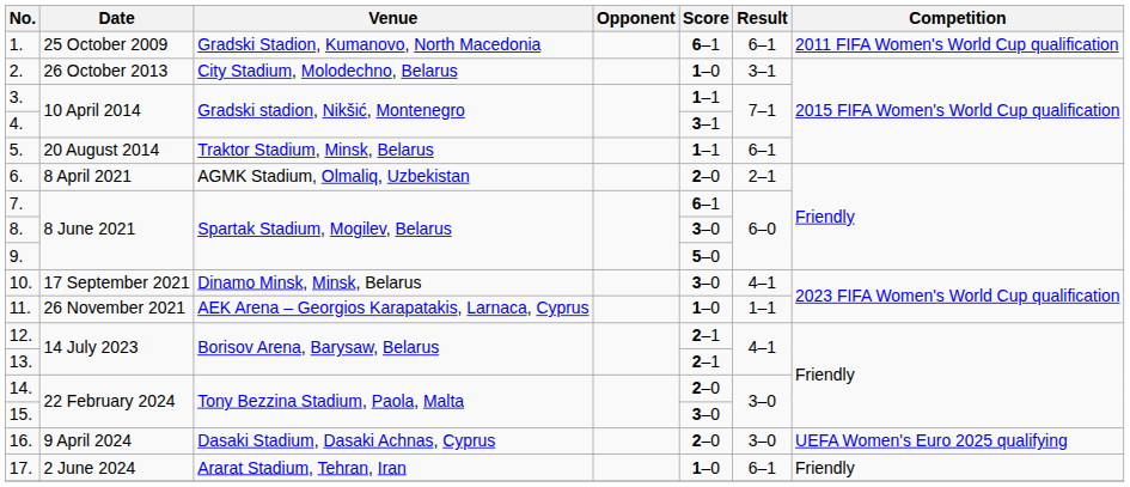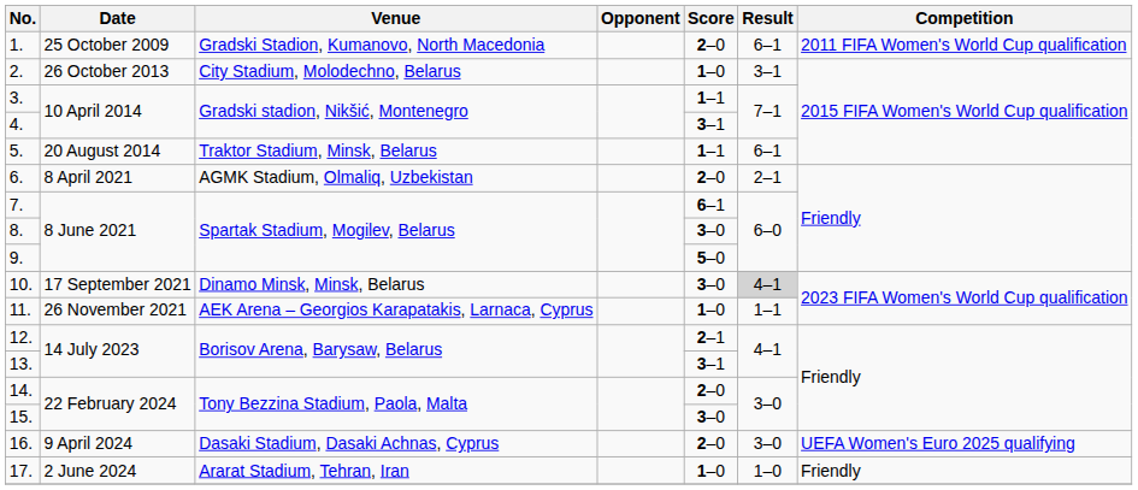 <table class="wikitable">
 <tr>
 <th>No.</th>
 <th>Date</th>
 <th>Venue</th>
 <th>Opponent</th>
 <th>Score</th>
 <th>Result</th>
 <th>Competition</th>
 </tr>
 <tr>
 <td>1.</td>
 <td>25 October 2009</td>
 <td><a href='#'>Gradski Stadion</a>, <a href='#'>Kumanovo</a>, <a href='#'>North Macedonia</a></td>
 <td></td>
-<td align=center><strong>6</strong>–1</td>
+<td align=center><strong>2</strong>–0</td>
 <td align=center>6–1</td>
 <td><a href='#'>2011 FIFA Women's World Cup qualification</a></td>
 </tr>
 <tr>
 <td>2.</td>
 <td>26 October 2013</td>
 <td><a href='#'>City Stadium</a>, <a href='#'>Molodechno</a>, <a href='#'>Belarus</a></td>
 <td></td>
 <td align=center><strong>1</strong>–0</td>
 <td align=center>3–1</td>
 <td rowspan=4><a href='#'>2015 FIFA Women's World Cup qualification</a></td>
 </tr>
 <tr>
 <td>3.</td>
 <td rowspan=2>10 April 2014</td>
 <td rowspan=2><a href='#'>Gradski stadion</a>, <a href='#'>Nikšić</a>, <a href='#'>Montenegro</a></td>
 <td rowspan=2></td>
 <td align=center><strong>1</strong>–1</td>
 <td rowspan=2 align=center>7–1</td>
 </tr>
 <tr>
 <td>4.</td>
 <td align=center><strong>3</strong>–1</td>
 </tr>
 <tr>
 <td>5.</td>
 <td>20 August 2014</td>
 <td><a href='#'>Traktor Stadium</a>, <a href='#'>Minsk</a>, <a href='#'>Belarus</a></td>
 <td></td>
 <td align=center><strong>1</strong>–1</td>
 <td align=center>6–1</td>
 </tr>
 <tr>
 <td>6.</td>
 <td>8 April 2021</td>
 <td>AGMK Stadium, <a href='#'>Olmaliq</a>, <a href='#'>Uzbekistan</a></td>
 <td></td>
 <td align=center><strong>2</strong>–0</td>
 <td align=center>2–1</td>
 <td rowspan=4><a href='#'>Friendly</a></td>
 </tr>
 <tr>
 <td>7.</td>
 <td rowspan=3>8 June 2021</td>
 <td rowspan=3><a href='#'>Spartak Stadium</a>, <a href='#'>Mogilev</a>, <a href='#'>Belarus</a></td>
 <td rowspan=3></td>
 <td align=center><strong>6</strong>–1</td>
 <td rowspan=3 align=center>6–0</td>
 </tr>
 <tr>
 <td>8.</td>
 <td align=center><strong>3</strong>–0</td>
 </tr>
 <tr>
 <td>9.</td>
 <td align=center><strong>5</strong>–0</td>
 </tr>
 <tr>
 <td>10.</td>
 <td>17 September 2021</td>
 <td><a href='#'>Dinamo Minsk</a>, <a href='#'>Minsk</a>, Belarus</td>
 <td></td>
 <td align=center><strong>3</strong>–0</td>
-<td align=center>4–1</td>
+<td align=center style="background: lightgrey;">4–1</td>
 <td rowspan="2"><a href='#'>2023 FIFA Women's World Cup qualification</a></td>
 </tr>
 <tr>
 <td>11.</td>
 <td>26 November 2021</td>
 <td><a href='#'>AEK Arena – Georgios Karapatakis</a>, <a href='#'>Larnaca</a>, <a href='#'>Cyprus</a></td>
 <td></td>
 <td align=center><strong>1</strong>–0</td>
 <td align=center>1–1</td>
 </tr>
 <tr>
 <td>12.</td>
 <td rowspan=2>14 July 2023</td>
 <td rowspan=2><a href='#'>Borisov Arena</a>, <a href='#'>Barysaw</a>, <a href='#'>Belarus</a></td>
 <td rowspan=2></td>
 <td align=center><strong>2</strong>–1</td>
 <td rowspan=2 align=center>4–1</td>
 <td rowspan=4>Friendly</td>
 </tr>
 <tr>
 <td>13.</td>
-<td align=center><strong>2</strong>–1</td>
+<td align=center><strong>3</strong>–1</td>
 </tr>
 <tr>
 <td>14.</td>
 <td rowspan=2>22 February 2024</td>
 <td rowspan=2><a href='#'>Tony Bezzina Stadium</a>, <a href='#'>Paola</a>, <a href='#'>Malta</a></td>
 <td rowspan=2></td>
 <td align=center><strong>2</strong>–0</td>
 <td rowspan=2 align=center>3–0</td>
 </tr>
 <tr>
 <td>15.</td>
 <td align=center><strong>3</strong>–0</td>
 </tr>
 <tr>
 <td>16.</td>
 <td>9 April 2024</td>
 <td><a href='#'>Dasaki Stadium</a>, <a href='#'>Dasaki Achnas</a>, <a href='#'>Cyprus</a></td>
 <td></td>
 <td align=center><strong>2</strong>–0</td>
 <td align=center>3–0</td>
 <td><a href='#'>UEFA Women's Euro 2025 qualifying</a></td>
 </tr>
 <tr>
 <td>17.</td>
 <td>2 June 2024</td>
 <td><a href='#'>Ararat Stadium</a>, <a href='#'>Tehran</a>, <a href='#'>Iran</a></td>
 <td></td>
 <td align=center><strong>1</strong>–0</td>
-<td align=center>6–1</td>
+<td align=center>1–0</td>
 <td>Friendly</td>
 </tr>
 <tr>
 </tr>
 </table>
